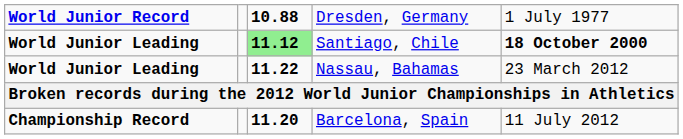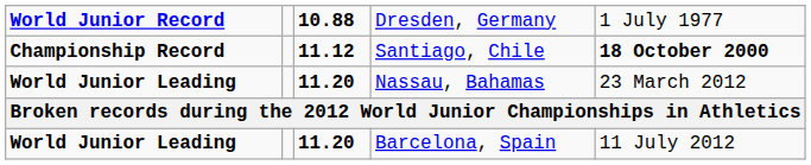 <table class="wikitable">
 <tr>
 <td><strong><a href='#'>World Junior Record</a></strong></td>
 <td></td>
 <td><strong>10.88</strong></td>
 <td><a href='#'>Dresden</a>, <a href='#'>Germany</a></td>
 <td>1 July 1977</td>
 </tr>
 <tr>
-<td><strong>World Junior Leading</strong></td>
+<td><strong>Championship Record</strong></td>
 <td></td>
-<td style="background: lightgreen;"><strong>11.12</strong></td>
+<td><strong>11.12</strong></td>
 <td><a href='#'>Santiago</a>, <a href='#'>Chile</a></td>
 <td><strong>18 October 2000</strong></td>
 </tr>
 <tr>
 <td><strong>World Junior Leading</strong></td>
 <td></td>
-<td><strong>11.22</strong></td>
+<td><strong>11.20</strong></td>
 <td><a href='#'>Nassau</a>, <a href='#'>Bahamas</a></td>
 <td>23 March 2012</td>
 </tr>
 <tr>
 <th colspan="5">Broken records during the 2012 World Junior Championships in Athletics</th>
 </tr>
 <tr>
-<td><strong>Championship Record</strong></td>
+<td><strong>World Junior Leading</strong></td>
 <td></td>
 <td><strong>11.20</strong></td>
 <td><a href='#'>Barcelona</a>, <a href='#'>Spain</a></td>
 <td>11 July 2012</td>
 </tr>
 </table>
